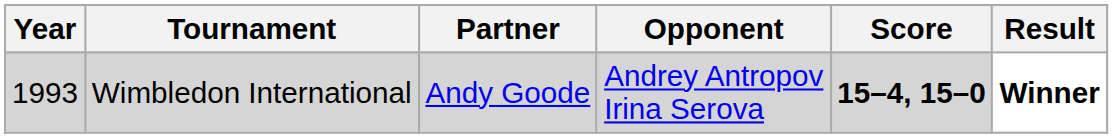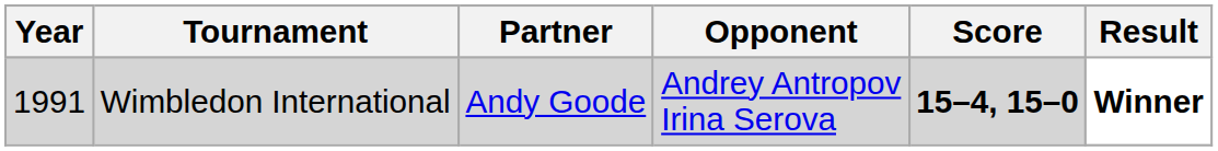 <table class="sortable wikitable" style="font-size: 90%;">
 <tr>
 <th>Year</th>
 <th>Tournament</th>
 <th>Partner</th>
 <th>Opponent</th>
 <th>Score</th>
 <th>Result</th>
 </tr>
 <tr style="background:#D5D5D5">
-<td align="center">1993</td>
+<td align="center">1991</td>
 <td align="left">Wimbledon International</td>
 <td align="left"> <a href='#'>Andy Goode</a></td>
 <td align="left"> <a href='#'>Andrey Antropov</a> <br>  <a href='#'>Irina Serova</a></td>
 <td align="left"><strong>15–4, 15–0</strong></td>
 <td style="text-align:left; background:white"> <strong>Winner</strong></td>
 </tr>
 </table>
